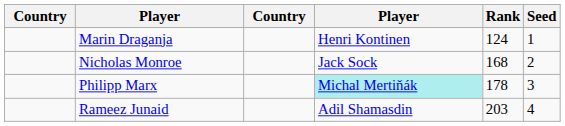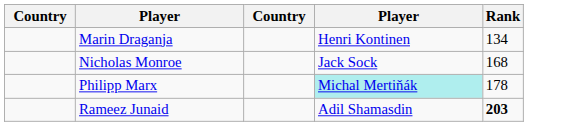 <table class="sortable wikitable">
 <tr>
 <th width="70">Country</th>
 <th width="175">Player</th>
 <th width="70">Country</th>
 <th width="175">Player</th>
 <th>Rank</th>
-<th>Seed</th>
 </tr>
 <tr>
 <td></td>
 <td><a href='#'>Marin Draganja</a></td>
 <td></td>
 <td><a href='#'>Henri Kontinen</a></td>
-<td>124</td>
-<td>1</td>
+<td>134</td>
 </tr>
 <tr>
 <td></td>
 <td><a href='#'>Nicholas Monroe</a></td>
 <td></td>
 <td><a href='#'>Jack Sock</a></td>
 <td>168</td>
-<td>2</td>
 </tr>
 <tr>
 <td></td>
 <td><a href='#'>Philipp Marx</a></td>
 <td></td>
 <td style="background: paleturquoise;"><a href='#'>Michal Mertiňák</a></td>
 <td>178</td>
-<td>3</td>
 </tr>
 <tr>
 <td></td>
 <td><a href='#'>Rameez Junaid</a></td>
 <td></td>
 <td><a href='#'>Adil Shamasdin</a></td>
-<td>203</td>
-<td>4</td>
+<td><strong>203</strong></td>
 </tr>
 </table>
